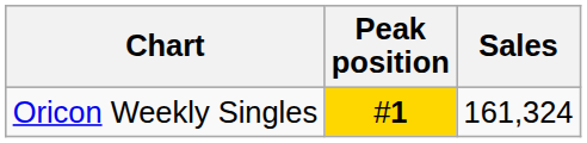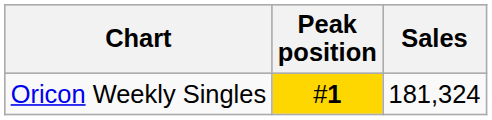 <table class="wikitable">
 <tr>
 <th align="left">Chart</th>
 <th align="center">Peak<br>position</th>
 <th align="center">Sales</th>
 </tr>
 <tr>
 <td align="left"><a href='#'>Oricon</a> Weekly Singles</td>
 <td align="center" style="background: gold;">#<strong>1</strong></td>
-<td align="">161,324</td>
+<td align="">181,324</td>
 </tr>
 </table>
